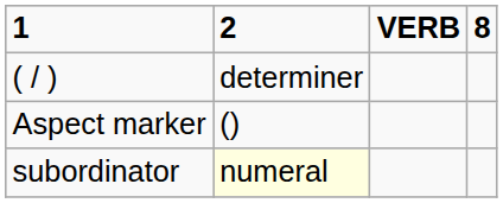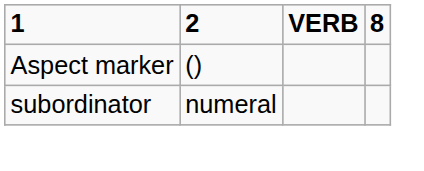 <table class="wikitable">
 <tr>
 <td><strong>1</strong></td>
 <td><strong>2</strong></td>
 <td><strong>VERB</strong></td>
 <td><strong>8</strong></td>
-</tr>
-<tr>
-<td> ( / )</td>
-<td>determiner</td>
-<td></td>
-<td></td>
 </tr>
 <tr>
 <td>Aspect marker</td>
 <td> ()</td>
 <td></td>
 <td></td>
 </tr>
 <tr>
 <td>subordinator</td>
-<td style="background: lightyellow;">numeral</td>
+<td>numeral</td>
 <td></td>
 <td></td>
 </tr>
 </table>
